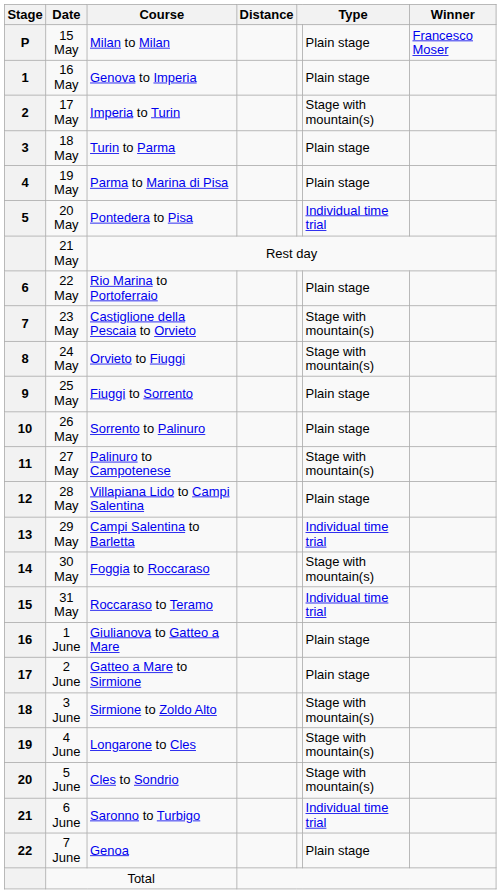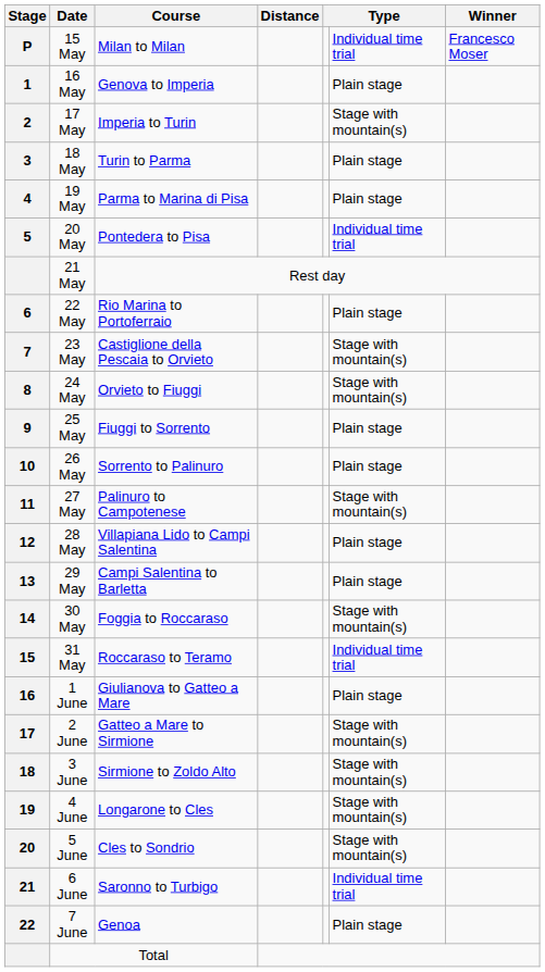 <table class="wikitable">
 <tr style="background:#efefef;">
 <th>Stage</th>
 <th>Date</th>
 <th>Course</th>
 <th>Distance</th>
 <th colspan="2">Type</th>
 <th>Winner</th>
 </tr>
 <tr>
 <th style="text-align:center">P</th>
 <td style="text-align:center;">15 May</td>
 <td><a href='#'>Milan</a> to <a href='#'>Milan</a></td>
 <td style="text-align:center;"></td>
 <td style="text-align:center;"></td>
-<td>Plain stage</td>
+<td><a href='#'>Individual time trial</a></td>
 <td> <a href='#'>Francesco Moser</a></td>
 </tr>
 <tr>
 <th style="text-align:center">1</th>
 <td style="text-align:center;">16 May</td>
 <td><a href='#'>Genova</a> to <a href='#'>Imperia</a></td>
 <td style="text-align:center;"></td>
 <td style="text-align:center;"></td>
 <td>Plain stage</td>
 <td></td>
 </tr>
 <tr>
 <th style="text-align:center">2</th>
 <td style="text-align:center;">17 May</td>
 <td><a href='#'>Imperia</a> to <a href='#'>Turin</a></td>
 <td style="text-align:center;"></td>
 <td style="text-align:center;"></td>
 <td>Stage with mountain(s)</td>
 <td></td>
 </tr>
 <tr>
 <th style="text-align:center">3</th>
 <td style="text-align:center;">18 May</td>
 <td><a href='#'>Turin</a> to <a href='#'>Parma</a></td>
 <td style="text-align:center;"></td>
 <td style="text-align:center;"></td>
 <td>Plain stage</td>
 <td></td>
 </tr>
 <tr>
 <th style="text-align:center">4</th>
 <td style="text-align:center;">19 May</td>
 <td><a href='#'>Parma</a> to <a href='#'>Marina di Pisa</a></td>
 <td style="text-align:center;"></td>
 <td style="text-align:center;"></td>
 <td>Plain stage</td>
 <td></td>
 </tr>
 <tr>
 <th style="text-align:center">5</th>
 <td style="text-align:center;">20 May</td>
 <td><a href='#'>Pontedera</a> to <a href='#'>Pisa</a></td>
 <td style="text-align:center;"></td>
 <td style="text-align:center;"></td>
 <td><a href='#'>Individual time trial</a></td>
 <td></td>
 </tr>
 <tr>
 <th></th>
 <td style="text-align:center;">21 May</td>
 <td colspan="6" style="text-align:center;">Rest day</td>
 </tr>
 <tr>
 <th style="text-align:center">6</th>
 <td style="text-align:center;">22 May</td>
 <td><a href='#'>Rio Marina</a> to <a href='#'>Portoferraio</a></td>
 <td style="text-align:center;"></td>
 <td style="text-align:center;"></td>
 <td>Plain stage</td>
 <td></td>
 </tr>
 <tr>
 <th style="text-align:center">7</th>
 <td style="text-align:center;">23 May</td>
 <td><a href='#'>Castiglione della Pescaia</a> to <a href='#'>Orvieto</a></td>
 <td style="text-align:center;"></td>
 <td style="text-align:center;"></td>
 <td>Stage with mountain(s)</td>
 <td></td>
 </tr>
 <tr>
 <th style="text-align:center">8</th>
 <td style="text-align:center;">24 May</td>
 <td><a href='#'>Orvieto</a> to <a href='#'>Fiuggi</a></td>
 <td style="text-align:center;"></td>
 <td style="text-align:center;"></td>
 <td>Stage with mountain(s)</td>
 <td></td>
 </tr>
 <tr>
 <th style="text-align:center">9</th>
 <td style="text-align:center;">25 May</td>
 <td><a href='#'>Fiuggi</a> to <a href='#'>Sorrento</a></td>
 <td style="text-align:center;"></td>
 <td style="text-align:center;"></td>
 <td>Plain stage</td>
 <td></td>
 </tr>
 <tr>
 <th style="text-align:center">10</th>
 <td style="text-align:center;">26 May</td>
 <td><a href='#'>Sorrento</a> to <a href='#'>Palinuro</a></td>
 <td style="text-align:center;"></td>
 <td style="text-align:center;"></td>
 <td>Plain stage</td>
 <td></td>
 </tr>
 <tr>
 <th style="text-align:center">11</th>
 <td style="text-align:center;">27 May</td>
 <td><a href='#'>Palinuro</a> to <a href='#'>Campotenese</a></td>
 <td style="text-align:center;"></td>
 <td style="text-align:center;"></td>
 <td>Stage with mountain(s)</td>
 <td></td>
 </tr>
 <tr>
 <th style="text-align:center">12</th>
 <td style="text-align:center;">28 May</td>
 <td><a href='#'>Villapiana Lido</a> to <a href='#'>Campi Salentina</a></td>
 <td style="text-align:center;"></td>
 <td style="text-align:center;"></td>
 <td>Plain stage</td>
 <td></td>
 </tr>
 <tr>
 <th style="text-align:center">13</th>
 <td style="text-align:center;">29 May</td>
 <td><a href='#'>Campi Salentina</a> to <a href='#'>Barletta</a></td>
 <td style="text-align:center;"></td>
 <td style="text-align:center;"></td>
-<td><a href='#'>Individual time trial</a></td>
+<td>Plain stage</td>
 <td></td>
 </tr>
 <tr>
 <th style="text-align:center">14</th>
 <td style="text-align:center;">30 May</td>
 <td><a href='#'>Foggia</a> to <a href='#'>Roccaraso</a></td>
 <td style="text-align:center;"></td>
 <td style="text-align:center;"></td>
 <td>Stage with mountain(s)</td>
 <td></td>
 </tr>
 <tr>
 <th style="text-align:center">15</th>
 <td style="text-align:center;">31 May</td>
 <td><a href='#'>Roccaraso</a> to <a href='#'>Teramo</a></td>
 <td style="text-align:center;"></td>
 <td style="text-align:center;"></td>
 <td><a href='#'>Individual time trial</a></td>
 <td></td>
 </tr>
 <tr>
 <th style="text-align:center">16</th>
 <td style="text-align:center;">1 June</td>
 <td><a href='#'>Giulianova</a> to <a href='#'>Gatteo a Mare</a></td>
 <td style="text-align:center;"></td>
 <td style="text-align:center;"></td>
 <td>Plain stage</td>
 <td></td>
 </tr>
 <tr>
 <th style="text-align:center">17</th>
 <td style="text-align:center;">2 June</td>
 <td><a href='#'>Gatteo a Mare</a> to <a href='#'>Sirmione</a></td>
 <td style="text-align:center;"></td>
 <td style="text-align:center;"></td>
-<td>Plain stage</td>
+<td>Stage with mountain(s)</td>
 <td></td>
 </tr>
 <tr>
 <th style="text-align:center">18</th>
 <td style="text-align:center;">3 June</td>
 <td><a href='#'>Sirmione</a> to <a href='#'>Zoldo Alto</a></td>
 <td style="text-align:center;"></td>
 <td style="text-align:center;"></td>
 <td>Stage with mountain(s)</td>
 <td></td>
 </tr>
 <tr>
 <th style="text-align:center">19</th>
 <td style="text-align:center;">4 June</td>
 <td><a href='#'>Longarone</a> to <a href='#'>Cles</a></td>
 <td style="text-align:center;"></td>
 <td style="text-align:center;"></td>
 <td>Stage with mountain(s)</td>
 <td></td>
 </tr>
 <tr>
 <th style="text-align:center">20</th>
 <td style="text-align:center;">5 June</td>
 <td><a href='#'>Cles</a> to <a href='#'>Sondrio</a></td>
 <td style="text-align:center;"></td>
 <td style="text-align:center;"></td>
 <td>Stage with mountain(s)</td>
 <td></td>
 </tr>
 <tr>
 <th style="text-align:center">21</th>
 <td style="text-align:center;">6 June</td>
 <td><a href='#'>Saronno</a> to <a href='#'>Turbigo</a></td>
 <td style="text-align:center;"></td>
 <td style="text-align:center;"></td>
 <td><a href='#'>Individual time trial</a></td>
 <td></td>
 </tr>
 <tr>
 <th style="text-align:center">22</th>
 <td style="text-align:center;">7 June</td>
 <td><a href='#'>Genoa</a></td>
 <td style="text-align:center;"></td>
 <td style="text-align:center;"></td>
 <td>Plain stage</td>
 <td></td>
 </tr>
 <tr>
 <th></th>
 <td colspan="2" style="text-align:center;">Total</td>
 <td colspan="5" style="text-align:center;"></td>
 </tr>
 </table>
